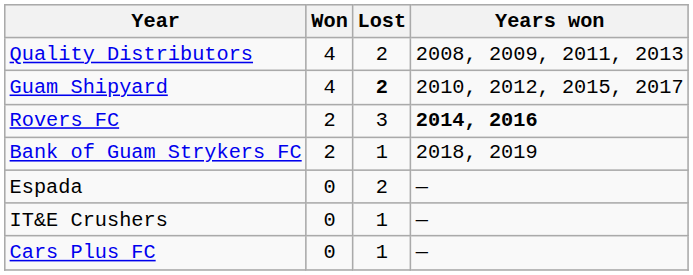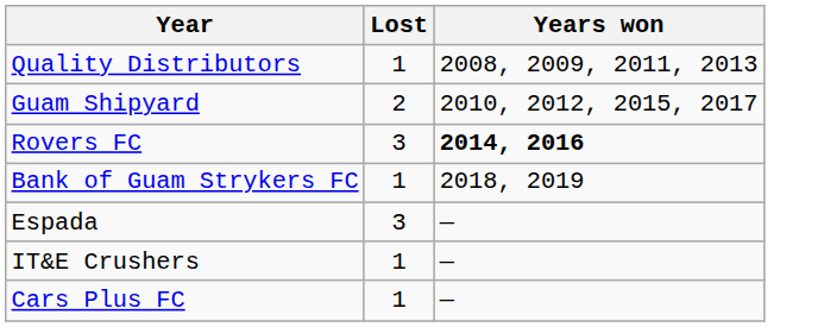 <table class="wikitable">
 <tr>
 <th>Year</th>
-<th>Won</th>
 <th>Lost</th>
 <th>Years won</th>
 </tr>
 <tr>
 <td><a href='#'>Quality Distributors</a></td>
-<td align=center>4</td>
-<td align=center>2</td>
+<td align=center>1</td>
 <td>2008, 2009, 2011, 2013</td>
 </tr>
 <tr>
 <td><a href='#'>Guam Shipyard</a></td>
-<td align=center>4</td>
-<td align=center><strong>2</strong></td>
+<td align=center>2</td>
 <td>2010, 2012, 2015, 2017</td>
 </tr>
 <tr>
 <td><a href='#'>Rovers FC</a></td>
-<td align=center>2</td>
 <td align=center>3</td>
 <td><strong>2014, 2016</strong></td>
 </tr>
 <tr>
 <td><a href='#'>Bank of Guam Strykers FC</a></td>
-<td align=center>2</td>
 <td align=center>1</td>
 <td>2018, 2019</td>
 </tr>
 <tr>
 <td>Espada</td>
-<td align=center>0</td>
-<td align=center>2</td>
+<td align=center>3</td>
 <td>—</td>
 </tr>
 <tr>
 <td>IT&E Crushers</td>
-<td align=center>0</td>
 <td align=center>1</td>
 <td>—</td>
 </tr>
 <tr>
 <td><a href='#'>Cars Plus FC</a></td>
-<td align=center>0</td>
 <td align=center>1</td>
 <td>—</td>
 </tr>
 </table>
